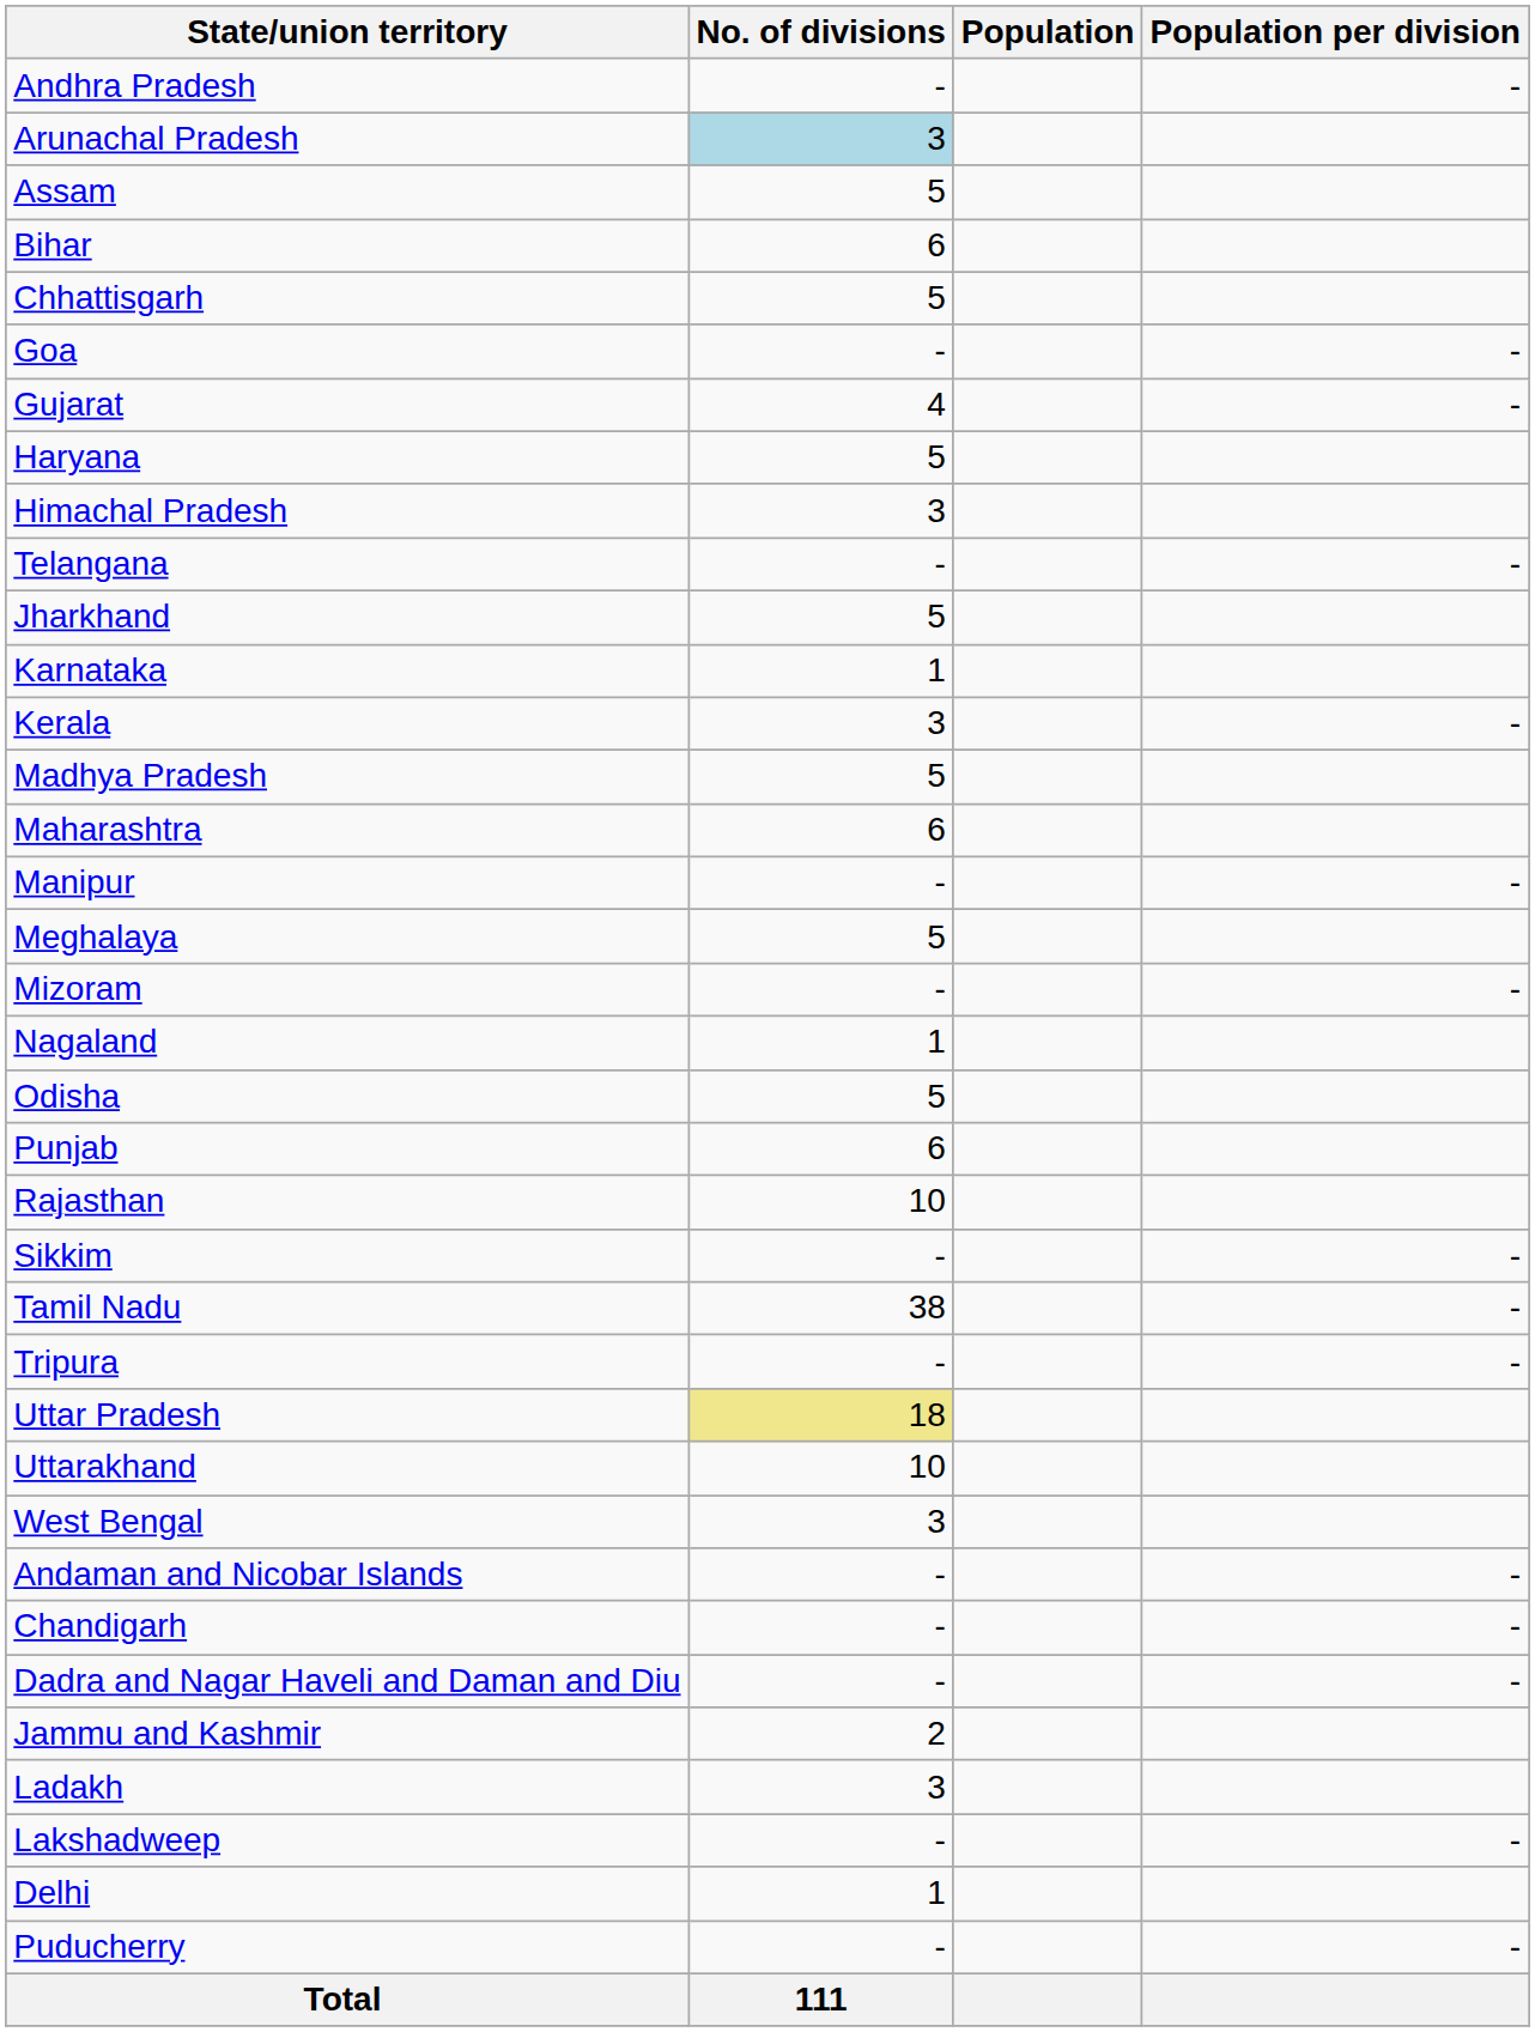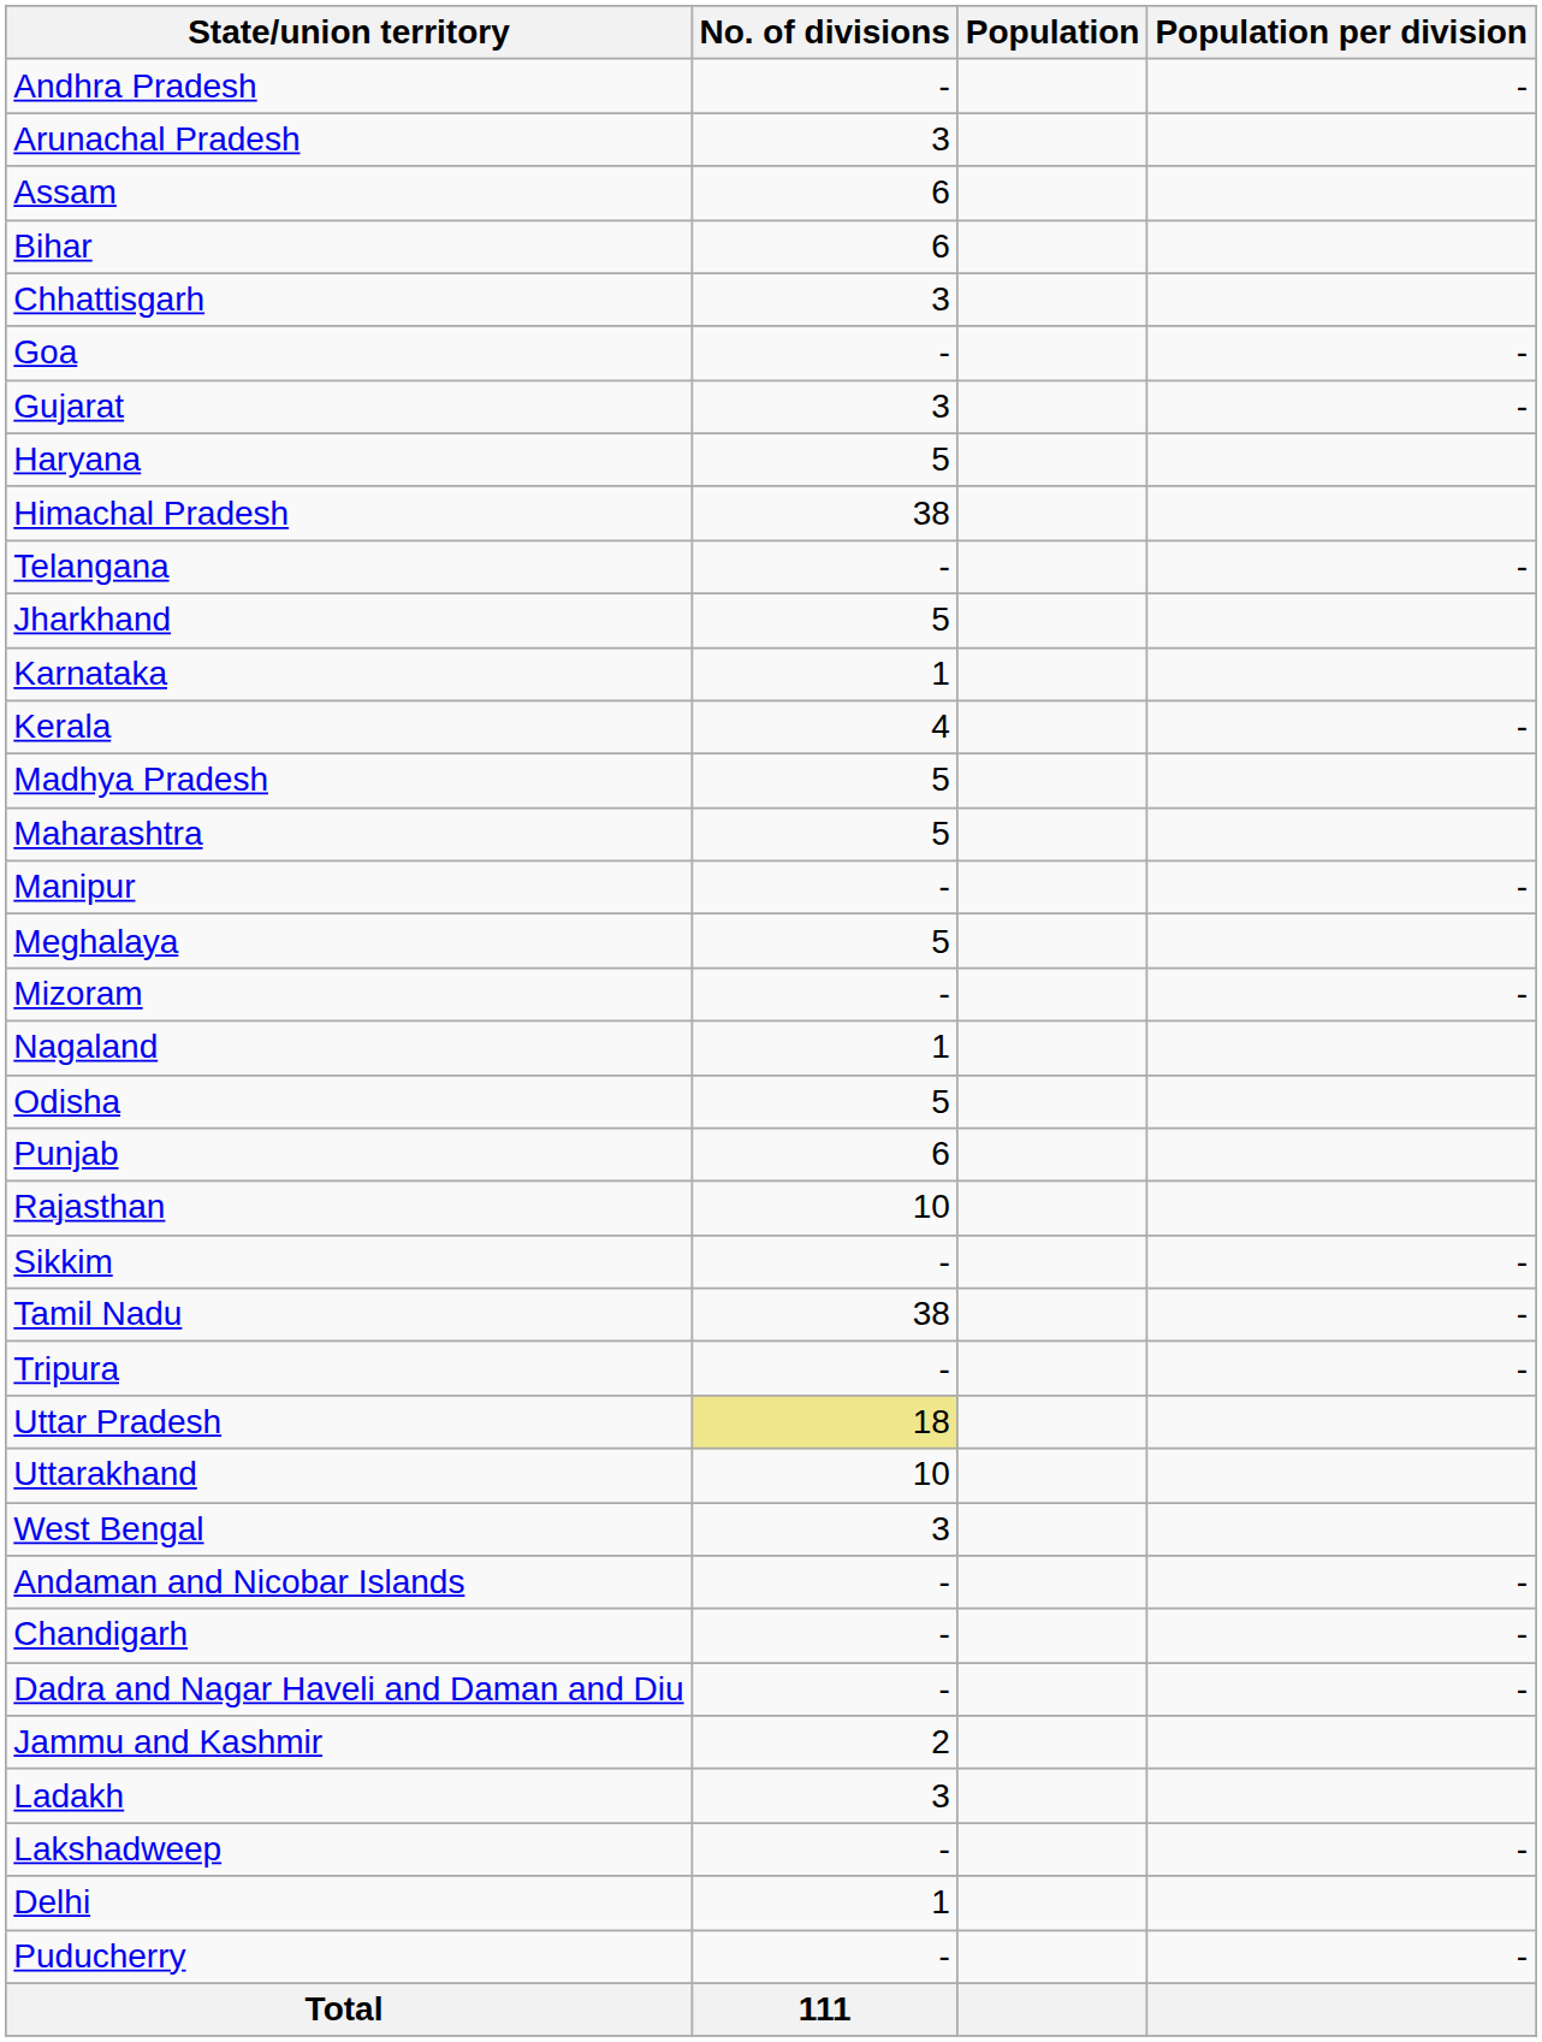 <table class="wikitable sortable">
 <tr>
 <th>State/union territory</th>
 <th>No. of divisions</th>
 <th>Population</th>
 <th>Population per division</th>
 </tr>
 <tr>
 <td><a href='#'>Andhra Pradesh</a></td>
 <td style="text-align: right;">-</td>
 <td style="text-align: right;"></td>
 <td style="text-align: right;">-</td>
 </tr>
 <tr>
 <td><a href='#'>Arunachal Pradesh</a></td>
-<td style="background: lightblue; text-align: right;">3</td>
+<td style="text-align: right;">3</td>
 <td style="text-align: right;"></td>
 <td style="text-align: right;"></td>
 </tr>
 <tr>
 <td><a href='#'>Assam</a></td>
-<td style="text-align: right;">5</td>
+<td style="text-align: right;">6</td>
 <td style="text-align: right;"></td>
 <td style="text-align: right;"></td>
 </tr>
 <tr>
 <td><a href='#'>Bihar</a></td>
 <td style="text-align: right;">6</td>
 <td style="text-align: right;"></td>
 <td style="text-align: right;"></td>
 </tr>
 <tr>
 <td><a href='#'>Chhattisgarh</a></td>
-<td style="text-align: right;">5</td>
+<td style="text-align: right;">3</td>
 <td style="text-align: right;"></td>
 <td style="text-align: right;"></td>
 </tr>
 <tr>
 <td><a href='#'>Goa</a></td>
 <td style="text-align: right;">-</td>
 <td style="text-align: right;"></td>
 <td style="text-align: right;">-</td>
 </tr>
 <tr>
 <td><a href='#'>Gujarat</a></td>
-<td style="text-align: right;">4</td>
+<td style="text-align: right;">3</td>
 <td style="text-align: right;"></td>
 <td style="text-align: right;">-</td>
 </tr>
 <tr>
 <td><a href='#'>Haryana</a></td>
 <td style="text-align: right;">5</td>
 <td style="text-align: right;"></td>
 <td style="text-align: right;"></td>
 </tr>
 <tr>
 <td><a href='#'>Himachal Pradesh</a></td>
-<td style="text-align: right;">3</td>
+<td style="text-align: right;">38</td>
 <td style="text-align: right;"></td>
 <td style="text-align: right;"></td>
 </tr>
 <tr>
 <td><a href='#'>Telangana</a></td>
 <td style="text-align: right;">-</td>
 <td style="text-align: right;"></td>
 <td style="text-align: right;">-</td>
 </tr>
 <tr>
 <td><a href='#'>Jharkhand</a></td>
 <td style="text-align: right;">5</td>
 <td style="text-align: right;"></td>
 <td style="text-align: right;"></td>
 </tr>
 <tr>
 <td><a href='#'>Karnataka</a></td>
 <td style="text-align: right;">1</td>
 <td style="text-align: right;"></td>
 <td style="text-align: right;"></td>
 </tr>
 <tr>
 <td><a href='#'>Kerala</a></td>
-<td style="text-align: right;">3</td>
+<td style="text-align: right;">4</td>
 <td style="text-align: right;"></td>
 <td style="text-align: right;">-</td>
 </tr>
 <tr>
 <td><a href='#'>Madhya Pradesh</a></td>
 <td style="text-align: right;">5</td>
 <td style="text-align: right;"></td>
 <td style="text-align: right;"></td>
 </tr>
 <tr>
 <td><a href='#'>Maharashtra</a></td>
-<td style="text-align: right;">6</td>
+<td style="text-align: right;">5</td>
 <td style="text-align: right;"></td>
 <td style="text-align: right;"></td>
 </tr>
 <tr>
 <td><a href='#'>Manipur</a></td>
 <td style="text-align: right;">-</td>
 <td style="text-align: right;"></td>
 <td style="text-align: right;">-</td>
 </tr>
 <tr>
 <td><a href='#'>Meghalaya</a></td>
 <td style="text-align: right;">5</td>
 <td style="text-align: right;"></td>
 <td style="text-align: right;"></td>
 </tr>
 <tr>
 <td><a href='#'>Mizoram</a></td>
 <td style="text-align: right;">-</td>
 <td style="text-align: right;"></td>
 <td style="text-align: right;">-</td>
 </tr>
 <tr>
 <td><a href='#'>Nagaland</a></td>
 <td style="text-align: right;">1</td>
 <td style="text-align: right;"></td>
 <td style="text-align: right;"></td>
 </tr>
 <tr>
 <td><a href='#'>Odisha</a></td>
 <td style="text-align: right;">5</td>
 <td style="text-align: right;"></td>
 <td style="text-align: right;"></td>
 </tr>
 <tr>
 <td><a href='#'>Punjab</a></td>
 <td style="text-align: right;">6</td>
 <td style="text-align: right;"></td>
 <td style="text-align: right;"></td>
 </tr>
 <tr>
 <td><a href='#'>Rajasthan</a></td>
 <td style="text-align: right;">10</td>
 <td style="text-align: right;"></td>
 <td style="text-align: right;"></td>
 </tr>
 <tr>
 <td><a href='#'>Sikkim</a></td>
 <td style="text-align: right;">-</td>
 <td style="text-align: right;"></td>
 <td style="text-align: right;">-</td>
 </tr>
 <tr>
 <td><a href='#'>Tamil Nadu</a></td>
 <td style="text-align: right;">38</td>
 <td style="text-align: right;"></td>
 <td style="text-align: right;">-</td>
 </tr>
 <tr>
 <td><a href='#'>Tripura</a></td>
 <td style="text-align: right;">-</td>
 <td style="text-align: right;"></td>
 <td style="text-align: right;">-</td>
 </tr>
 <tr>
 <td><a href='#'>Uttar Pradesh</a></td>
 <td style="background: khaki; text-align: right;">18</td>
 <td style="text-align: right;"></td>
 <td style="text-align: right;"></td>
 </tr>
 <tr>
 <td><a href='#'>Uttarakhand</a></td>
 <td style="text-align: right;">10</td>
 <td style="text-align: right;"></td>
 <td style="text-align: right;"></td>
 </tr>
 <tr>
 <td><a href='#'>West Bengal</a></td>
 <td style="text-align: right;">3</td>
 <td style="text-align: right;"></td>
 <td style="text-align: right;"></td>
 </tr>
 <tr>
 <td><a href='#'>Andaman and Nicobar Islands</a></td>
 <td style="text-align: right;">-</td>
 <td style="text-align: right;"></td>
 <td style="text-align: right;">-</td>
 </tr>
 <tr>
 <td><a href='#'>Chandigarh</a></td>
 <td style="text-align: right;">-</td>
 <td style="text-align: right;"></td>
 <td style="text-align: right;">-</td>
 </tr>
 <tr>
 <td><a href='#'>Dadra and Nagar Haveli and Daman and Diu</a></td>
 <td style="text-align: right;">-</td>
 <td style="text-align: right;"></td>
 <td style="text-align: right;">-</td>
 </tr>
 <tr>
 <td><a href='#'>Jammu and Kashmir</a></td>
 <td style="text-align: right;">2</td>
 <td style="text-align: right;"></td>
 <td style="text-align: right;"></td>
 </tr>
 <tr>
 <td><a href='#'>Ladakh</a></td>
 <td style="text-align: right;">3</td>
 <td style="text-align: right;"></td>
 <td style="text-align: right;"></td>
 </tr>
 <tr>
 <td><a href='#'>Lakshadweep</a></td>
 <td style="text-align: right;">-</td>
 <td style="text-align: right;"></td>
 <td style="text-align: right;">-</td>
 </tr>
 <tr>
 <td><a href='#'>Delhi</a></td>
 <td style="text-align: right;">1</td>
 <td style="text-align: right;"></td>
 <td style="text-align: right;"></td>
 </tr>
 <tr>
 <td><a href='#'>Puducherry</a></td>
 <td style="text-align: right;">-</td>
 <td style="text-align: right;"></td>
 <td style="text-align: right;">-</td>
 </tr>
 <tr>
 <th>Total </th>
 <th>111</th>
 <th style="text-align: right;"></th>
 <th style="text-align: right;"></th>
 </tr>
 </table>
